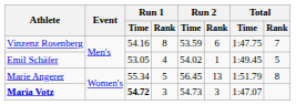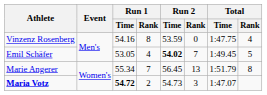 <table class="wikitable" style="font-size:90%">
 <tr>
 <th rowspan="2">Athlete</th>
 <th rowspan="2">Event</th>
 <th colspan="2">Run 1</th>
 <th colspan="2">Run 2</th>
 <th colspan="2">Total</th>
 </tr>
 <tr style="font-size:95%">
 <th>Time</th>
 <th>Rank</th>
 <th>Time</th>
 <th>Rank</th>
 <th>Time</th>
 <th>Rank</th>
 </tr>
 <tr align=center>
 <td align=left><a href='#'>Vinzenz Rosenberg</a></td>
 <td align=left rowspan=2><a href='#'>Men's</a></td>
 <td>54.16</td>
 <td>8</td>
 <td>53.59</td>
-<td>6</td>
+<td>0</td>
 <td>1:47.75</td>
-<td>7</td>
+<td>4</td>
 </tr>
 <tr align=center>
 <td align=left><a href='#'>Emil Schäfer</a></td>
 <td>53.05</td>
 <td>4</td>
-<td>54.02</td>
-<td>1</td>
+<td><strong>54.02</strong></td>
+<td>7</td>
 <td>1:49.45</td>
 <td>5</td>
 </tr>
 <tr align=center>
 <td align=left><a href='#'>Marie Angerer</a></td>
 <td align=left rowspan=2><a href='#'>Women's</a></td>
 <td>55.34</td>
-<td>5</td>
+<td>7</td>
 <td>56.45</td>
 <td>13</td>
 <td>1:51.79</td>
 <td>8</td>
 </tr>
 <tr align=center>
 <td align=left><strong><a href='#'>Maria Votz</a></strong></td>
 <td><strong>54.72</strong></td>
-<td>3</td>
+<td>2</td>
 <td>54.73</td>
 <td>3</td>
 <td>1:47.07</td>
 <td></td>
 </tr>
 </table>
